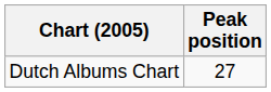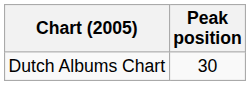 <table class="wikitable sortable">
 <tr>
 <th>Chart (2005)</th>
 <th>Peak<br>position</th>
 </tr>
 <tr>
 <td>Dutch Albums Chart</td>
-<td align="center">27</td>
+<td align="center">30</td>
 </tr>
 </table>
